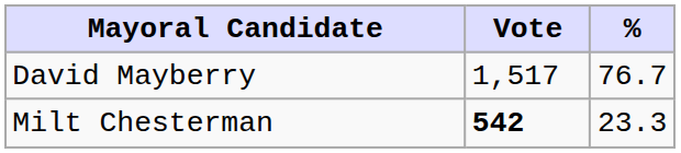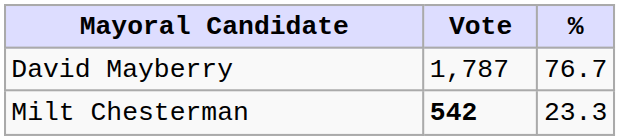 <table class="wikitable">
 <tr>
 <th style="background:#ddf; width:200px;">Mayoral Candidate </th>
 <th style="background:#ddf; width:50px;">Vote</th>
 <th style="background:#ddf; width:30px;">%</th>
 </tr>
 <tr>
 <td>David Mayberry</td>
-<td>1,517</td>
+<td>1,787</td>
 <td>76.7</td>
 </tr>
 <tr>
 <td>Milt Chesterman</td>
 <td><strong>542</strong></td>
 <td>23.3</td>
 </tr>
 </table>
